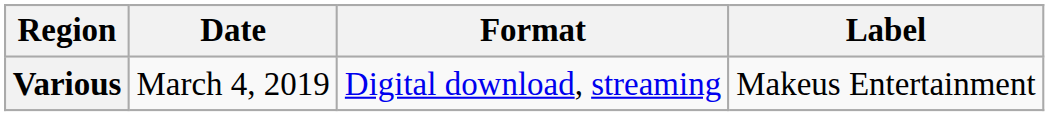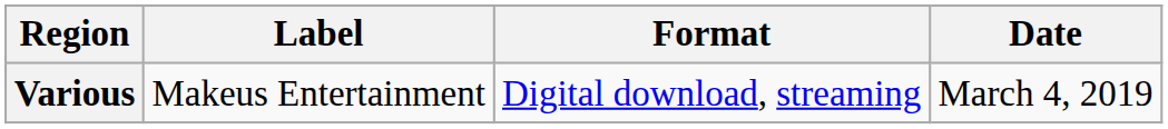 <table class="wikitable plainrowheaders">
 <tr>
 <th>Region</th>
+<th>Label</th>
+<th>Format</th>
 <th>Date</th>
-<th>Format</th>
-<th>Label</th>
 </tr>
 <tr>
 <th scope="row">Various</th>
+<td>Makeus Entertainment</td>
+<td><a href='#'>Digital download</a>, <a href='#'>streaming</a></td>
 <td>March 4, 2019</td>
-<td><a href='#'>Digital download</a>, <a href='#'>streaming</a></td>
-<td>Makeus Entertainment</td>
 </tr>
 </table>
